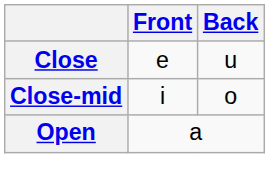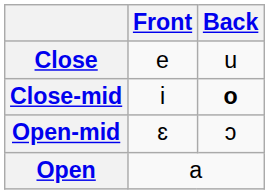 <table class="wikitable" style="text-align:center">
 <tr>
 <th></th>
 <th><a href='#'>Front</a></th>
 <th><a href='#'>Back</a></th>
 </tr>
 <tr>
 <th><a href='#'>Close</a></th>
 <td>e</td>
 <td>u</td>
 </tr>
 <tr>
 <th><a href='#'>Close-mid</a></th>
 <td>i</td>
-<td>o</td>
+<td><strong>o</strong></td>
+</tr>
+<tr>
+<th><a href='#'>Open-mid</a></th>
+<td>ɛ</td>
+<td>ɔ</td>
 </tr>
 <tr>
 <th><a href='#'>Open</a></th>
 <td colspan="2">a</td>
 </tr>
 </table>
